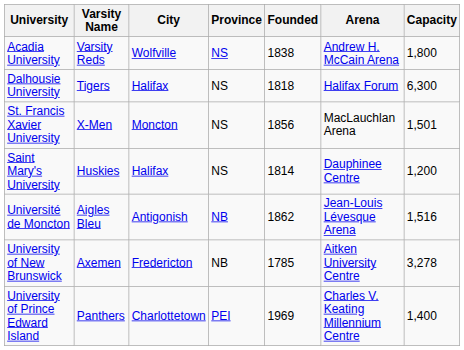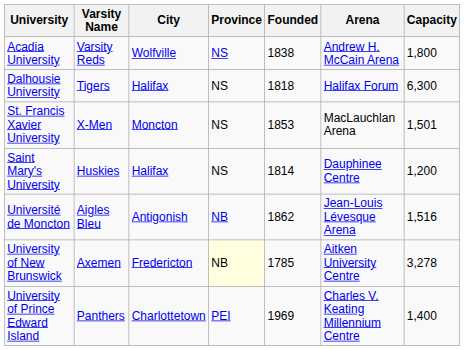 <table class="wikitable">
 <tr>
 <th>University</th>
 <th>Varsity Name</th>
 <th>City</th>
 <th>Province</th>
 <th>Founded</th>
 <th>Arena</th>
 <th>Capacity</th>
 </tr>
 <tr>
 <td><a href='#'>Acadia University</a></td>
 <td><a href='#'>Varsity Reds</a></td>
 <td><a href='#'>Wolfville</a></td>
 <td><a href='#'>NS</a></td>
 <td>1838</td>
 <td><a href='#'>Andrew H. McCain Arena</a></td>
 <td>1,800</td>
 </tr>
 <tr>
 <td><a href='#'>Dalhousie University</a></td>
 <td><a href='#'>Tigers</a></td>
 <td><a href='#'>Halifax</a></td>
 <td>NS</td>
 <td>1818</td>
 <td><a href='#'>Halifax Forum</a></td>
 <td>6,300</td>
 </tr>
 <tr>
 <td><a href='#'>St. Francis Xavier University</a></td>
 <td><a href='#'>X-Men</a></td>
 <td><a href='#'>Moncton</a></td>
 <td>NS</td>
-<td>1856</td>
+<td>1853</td>
 <td>MacLauchlan Arena</td>
 <td>1,501</td>
 </tr>
 <tr>
 <td><a href='#'>Saint Mary's University</a></td>
 <td><a href='#'>Huskies</a></td>
 <td><a href='#'>Halifax</a></td>
 <td>NS</td>
 <td>1814</td>
 <td><a href='#'>Dauphinee Centre</a></td>
 <td>1,200</td>
 </tr>
 <tr>
 <td><a href='#'>Université de Moncton</a></td>
 <td><a href='#'>Aigles Bleu</a></td>
 <td><a href='#'>Antigonish</a></td>
 <td><a href='#'>NB</a></td>
 <td>1862</td>
 <td><a href='#'>Jean-Louis Lévesque Arena</a></td>
 <td>1,516</td>
 </tr>
 <tr>
 <td><a href='#'>University of New Brunswick</a></td>
 <td><a href='#'>Axemen</a></td>
 <td><a href='#'>Fredericton</a></td>
-<td>NB</td>
+<td style="background: lightyellow;">NB</td>
 <td>1785</td>
 <td><a href='#'>Aitken University Centre</a></td>
 <td>3,278</td>
 </tr>
 <tr>
 <td><a href='#'>University of Prince Edward Island</a></td>
 <td><a href='#'>Panthers</a></td>
 <td><a href='#'>Charlottetown</a></td>
 <td><a href='#'>PEI</a></td>
 <td>1969</td>
 <td><a href='#'>Charles V. Keating Millennium Centre</a></td>
 <td>1,400</td>
 </tr>
 </table>
